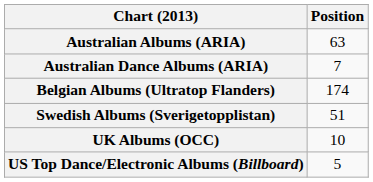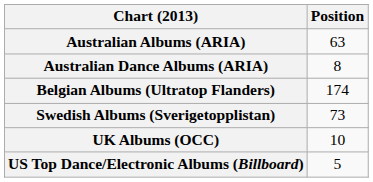 <table class="wikitable sortable plainrowheaders" style="text-align:center">
 <tr>
 <th scope="col">Chart (2013)</th>
 <th scope="col">Position</th>
 </tr>
 <tr>
 <th scope="row">Australian Albums (ARIA)</th>
 <td>63</td>
 </tr>
 <tr>
 <th scope="row">Australian Dance Albums (ARIA)</th>
-<td>7</td>
+<td>8</td>
 </tr>
 <tr>
 <th scope="row">Belgian Albums (Ultratop Flanders)</th>
 <td>174</td>
 </tr>
 <tr>
 <th scope="row">Swedish Albums (Sverigetopplistan)</th>
-<td>51</td>
+<td>73</td>
 </tr>
 <tr>
 <th scope="row">UK Albums (OCC)</th>
 <td>10</td>
 </tr>
 <tr>
 <th scope="row">US Top Dance/Electronic Albums (<em>Billboard</em>)</th>
 <td>5</td>
 </tr>
 </table>
